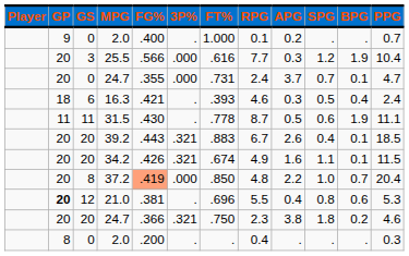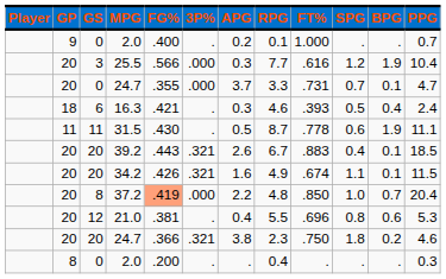 <table class="wikitable sortable" style="text-align:right;">
 <tr>
 <th style="background:#0072CE; color:#FE5000; border-top:#010101 3px solid; border-bottom:#010101 3px solid;">Player</th>
 <th style="background:#0072CE; color:#FE5000; border-top:#010101 3px solid; border-bottom:#010101 3px solid;">GP</th>
 <th style="background:#0072CE; color:#FE5000; border-top:#010101 3px solid; border-bottom:#010101 3px solid;">GS</th>
 <th style="background:#0072CE; color:#FE5000; border-top:#010101 3px solid; border-bottom:#010101 3px solid;">MPG</th>
 <th style="background:#0072CE; color:#FE5000; border-top:#010101 3px solid; border-bottom:#010101 3px solid;">FG%</th>
 <th style="background:#0072CE; color:#FE5000; border-top:#010101 3px solid; border-bottom:#010101 3px solid;">3P%</th>
+<th style="background:#0072CE; color:#FE5000; border-top:#010101 3px solid; border-bottom:#010101 3px solid;">APG</th>
+<th style="background:#0072CE; color:#FE5000; border-top:#010101 3px solid; border-bottom:#010101 3px solid;">RPG</th>
 <th style="background:#0072CE; color:#FE5000; border-top:#010101 3px solid; border-bottom:#010101 3px solid;">FT%</th>
-<th style="background:#0072CE; color:#FE5000; border-top:#010101 3px solid; border-bottom:#010101 3px solid;">RPG</th>
-<th style="background:#0072CE; color:#FE5000; border-top:#010101 3px solid; border-bottom:#010101 3px solid;">APG</th>
 <th style="background:#0072CE; color:#FE5000; border-top:#010101 3px solid; border-bottom:#010101 3px solid;">SPG</th>
 <th style="background:#0072CE; color:#FE5000; border-top:#010101 3px solid; border-bottom:#010101 3px solid;">BPG</th>
 <th style="background:#0072CE; color:#FE5000; border-top:#010101 3px solid; border-bottom:#010101 3px solid;">PPG</th>
 </tr>
 <tr>
 <td></td>
 <td>9</td>
 <td>0</td>
 <td>2.0</td>
 <td>.400</td>
 <td>.</td>
+<td>0.2</td>
+<td>0.1</td>
 <td>1.000</td>
-<td>0.1</td>
-<td>0.2</td>
 <td>.</td>
 <td>.</td>
 <td>0.7</td>
 </tr>
 <tr>
 <td></td>
 <td>20</td>
 <td>3</td>
 <td>25.5</td>
 <td>.566</td>
 <td>.000</td>
+<td>0.3</td>
+<td>7.7</td>
 <td>.616</td>
-<td>7.7</td>
-<td>0.3</td>
 <td>1.2</td>
 <td>1.9</td>
 <td>10.4</td>
 </tr>
 <tr>
 <td></td>
 <td>20</td>
 <td>0</td>
 <td>24.7</td>
 <td>.355</td>
 <td>.000</td>
+<td>3.7</td>
+<td>3.3</td>
 <td>.731</td>
-<td>2.4</td>
-<td>3.7</td>
 <td>0.7</td>
 <td>0.1</td>
 <td>4.7</td>
 </tr>
 <tr>
 <td></td>
 <td>18</td>
 <td>6</td>
 <td>16.3</td>
 <td>.421</td>
 <td>.</td>
+<td>0.3</td>
+<td>4.6</td>
 <td>.393</td>
-<td>4.6</td>
-<td>0.3</td>
 <td>0.5</td>
 <td>0.4</td>
 <td>2.4</td>
 </tr>
 <tr>
 <td></td>
 <td>11</td>
 <td>11</td>
 <td>31.5</td>
 <td>.430</td>
 <td>.</td>
+<td>0.5</td>
+<td>8.7</td>
 <td>.778</td>
-<td>8.7</td>
-<td>0.5</td>
 <td>0.6</td>
 <td>1.9</td>
 <td>11.1</td>
 </tr>
 <tr>
 <td></td>
 <td>20</td>
 <td>20</td>
 <td>39.2</td>
 <td>.443</td>
 <td>.321</td>
+<td>2.6</td>
+<td>6.7</td>
 <td>.883</td>
-<td>6.7</td>
-<td>2.6</td>
 <td>0.4</td>
 <td>0.1</td>
 <td>18.5</td>
 </tr>
 <tr>
 <td></td>
 <td>20</td>
 <td>20</td>
 <td>34.2</td>
 <td>.426</td>
 <td>.321</td>
+<td>1.6</td>
+<td>4.9</td>
 <td>.674</td>
-<td>4.9</td>
-<td>1.6</td>
 <td>1.1</td>
 <td>0.1</td>
 <td>11.5</td>
 </tr>
 <tr>
 <td></td>
 <td>20</td>
 <td>8</td>
 <td>37.2</td>
 <td style="background: lightsalmon;">.419</td>
 <td>.000</td>
+<td>2.2</td>
+<td>4.8</td>
 <td>.850</td>
-<td>4.8</td>
-<td>2.2</td>
 <td>1.0</td>
 <td>0.7</td>
 <td>20.4</td>
 </tr>
 <tr>
 <td></td>
-<td><strong>20</strong></td>
+<td>20</td>
 <td>12</td>
 <td>21.0</td>
 <td>.381</td>
 <td>.</td>
+<td>0.4</td>
+<td>5.5</td>
 <td>.696</td>
-<td>5.5</td>
-<td>0.4</td>
 <td>0.8</td>
 <td>0.6</td>
 <td>5.3</td>
 </tr>
 <tr>
 <td></td>
 <td>20</td>
 <td>20</td>
 <td>24.7</td>
 <td>.366</td>
 <td>.321</td>
+<td>3.8</td>
+<td>2.3</td>
 <td>.750</td>
-<td>2.3</td>
-<td>3.8</td>
 <td>1.8</td>
 <td>0.2</td>
 <td>4.6</td>
 </tr>
 <tr>
 <td></td>
 <td>8</td>
 <td>0</td>
 <td>2.0</td>
 <td>.200</td>
 <td>.</td>
 <td>.</td>
 <td>0.4</td>
 <td>.</td>
 <td>.</td>
 <td>.</td>
 <td>0.3</td>
 </tr>
 </table>
